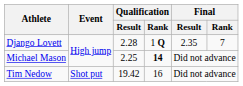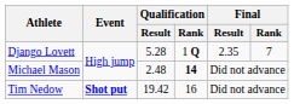 <table class=wikitable style=font-size:90%;text-align:center>
 <tr>
 <th rowspan=2>Athlete</th>
 <th rowspan=2>Event</th>
 <th colspan=2>Qualification</th>
 <th colspan=2>Final</th>
 </tr>
 <tr style=font-size:95%>
 <th>Result</th>
 <th>Rank</th>
 <th>Result</th>
 <th>Rank</th>
 </tr>
 <tr>
 <td align=left><a href='#'>Django Lovett</a></td>
 <td align=left rowspan=2><a href='#'>High jump</a></td>
-<td>2.28</td>
+<td>5.28</td>
 <td>1 <strong>Q</strong></td>
 <td>2.35</td>
 <td>7</td>
 </tr>
 <tr>
 <td align=left><a href='#'>Michael Mason</a></td>
-<td>2.25</td>
+<td>2.48</td>
 <td><strong>14</strong></td>
 <td colspan=2>Did not advance</td>
 </tr>
 <tr>
 <td align=left><a href='#'>Tim Nedow</a></td>
-<td align=left><a href='#'>Shot put</a></td>
+<td align=left><strong><a href='#'>Shot put</a></strong></td>
 <td>19.42</td>
 <td>16</td>
 <td colspan=2>Did not advance</td>
 </tr>
 </table>
